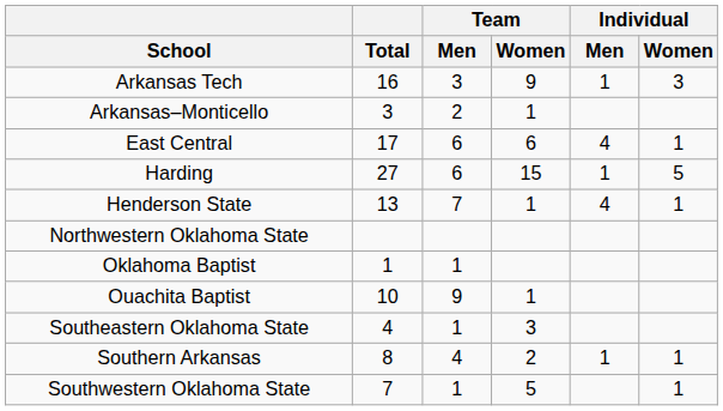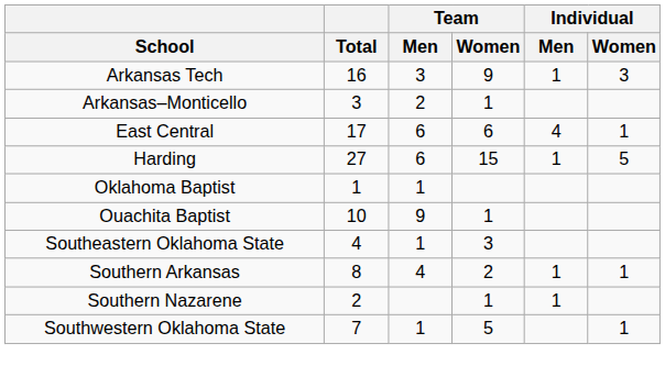 <table class="wikitable sortable" style=text-align:center>
 <tr>
 <th></th>
 <th></th>
 <th colspan=2>Team</th>
 <th colspan=2>Individual</th>
 </tr>
 <tr>
 <th width=280>School</th>
 <th width=50>Total</th>
 <th width=50>Men</th>
 <th width=50>Women</th>
 <th width=50>Men</th>
 <th width=50>Women</th>
 </tr>
 <tr>
 <td>Arkansas Tech</td>
 <td>16</td>
 <td>3</td>
 <td>9</td>
 <td>1</td>
 <td>3</td>
 </tr>
 <tr>
 <td>Arkansas–Monticello</td>
 <td>3</td>
 <td>2</td>
 <td>1</td>
 <td></td>
 <td></td>
 </tr>
 <tr>
 <td>East Central</td>
 <td>17</td>
 <td>6</td>
 <td>6</td>
 <td>4</td>
 <td>1</td>
 </tr>
 <tr>
 <td>Harding</td>
 <td>27</td>
 <td>6</td>
 <td>15</td>
 <td>1</td>
 <td>5</td>
 </tr>
 <tr>
-<td>Henderson State</td>
-<td>13</td>
-<td>7</td>
-<td>1</td>
-<td>4</td>
-<td>1</td>
-</tr>
-<tr>
-<td>Northwestern Oklahoma State</td>
-<td></td>
-<td></td>
-<td></td>
-<td></td>
-<td></td>
-</tr>
-<tr>
 <td>Oklahoma Baptist</td>
 <td>1</td>
 <td>1</td>
 <td></td>
 <td></td>
 <td></td>
 </tr>
 <tr>
 <td>Ouachita Baptist</td>
 <td>10</td>
 <td>9</td>
 <td>1</td>
 <td></td>
 <td></td>
 </tr>
 <tr>
 <td>Southeastern Oklahoma State</td>
 <td>4</td>
 <td>1</td>
 <td>3</td>
 <td></td>
 <td></td>
 </tr>
 <tr>
 <td>Southern Arkansas</td>
 <td>8</td>
 <td>4</td>
 <td>2</td>
 <td>1</td>
 <td>1</td>
 </tr>
 <tr>
+<td>Southern Nazarene</td>
+<td>2</td>
+<td></td>
+<td>1</td>
+<td>1</td>
+<td></td>
+</tr>
+<tr>
 <td>Southwestern Oklahoma State</td>
 <td>7</td>
 <td>1</td>
 <td>5</td>
 <td></td>
 <td>1</td>
 </tr>
 </table>
